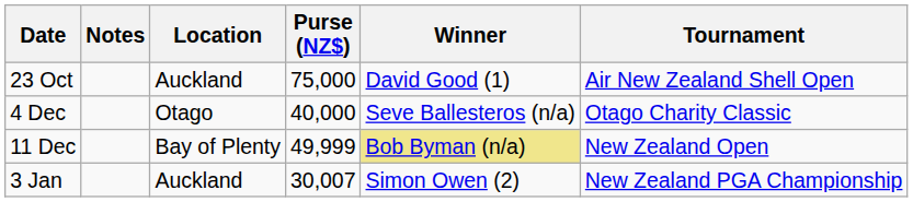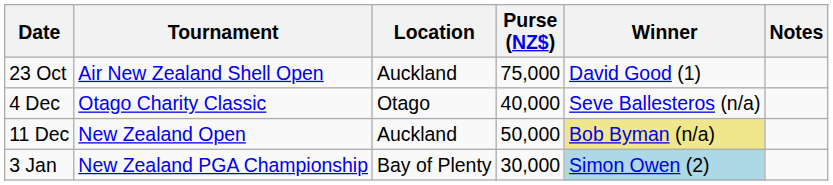 <table class="wikitable" style="font-size:95%">
 <tr>
 <th>Date</th>
-<th>Notes</th>
+<th>Tournament</th>
 <th>Location</th>
 <th>Purse<br>(<a href='#'>NZ$</a>)</th>
 <th>Winner</th>
-<th>Tournament</th>
+<th>Notes</th>
 </tr>
 <tr>
 <td>23 Oct</td>
-<td></td>
+<td><a href='#'>Air New Zealand Shell Open</a></td>
 <td>Auckland</td>
 <td align=right>75,000</td>
 <td> <a href='#'>David Good</a> (1)</td>
-<td><a href='#'>Air New Zealand Shell Open</a></td>
+<td></td>
 </tr>
 <tr>
 <td>4 Dec</td>
-<td></td>
+<td><a href='#'>Otago Charity Classic</a></td>
 <td>Otago</td>
 <td align=right>40,000</td>
 <td> <a href='#'>Seve Ballesteros</a> (n/a)</td>
-<td><a href='#'>Otago Charity Classic</a></td>
+<td></td>
 </tr>
 <tr>
 <td>11 Dec</td>
+<td><a href='#'>New Zealand Open</a></td>
+<td>Auckland</td>
+<td align=right>50,000</td>
+<td style="background: khaki;"> <a href='#'>Bob Byman</a> (n/a)</td>
 <td></td>
-<td>Bay of Plenty</td>
-<td align=right>49,999</td>
-<td style="background: khaki;"> <a href='#'>Bob Byman</a> (n/a)</td>
-<td><a href='#'>New Zealand Open</a></td>
 </tr>
 <tr>
 <td>3 Jan</td>
+<td><a href='#'>New Zealand PGA Championship</a></td>
+<td>Bay of Plenty</td>
+<td align=right>30,000</td>
+<td style="background: lightblue;"> <a href='#'>Simon Owen</a> (2)</td>
 <td></td>
-<td>Auckland</td>
-<td align=right>30,007</td>
-<td> <a href='#'>Simon Owen</a> (2)</td>
-<td><a href='#'>New Zealand PGA Championship</a></td>
 </tr>
 </table>
